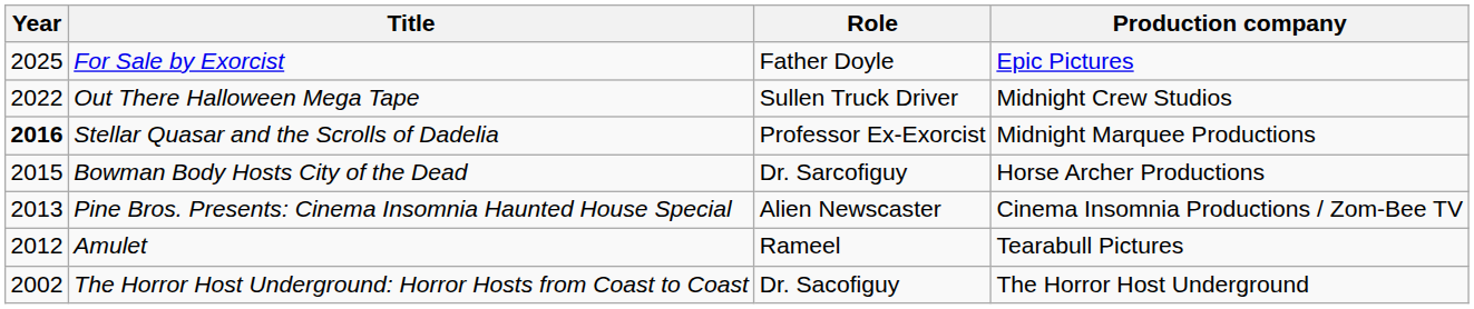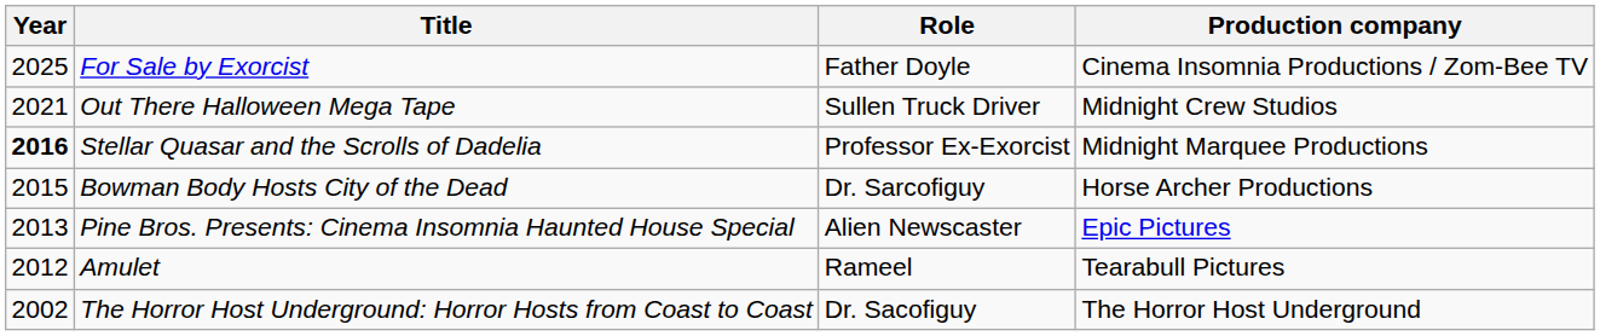 <table class="wikitable sortable">
 <tr>
 <th>Year</th>
 <th>Title</th>
 <th>Role</th>
 <th class="unsortable">Production company</th>
 </tr>
 <tr>
 <td>2025</td>
 <td><em><a href='#'>For Sale by Exorcist</a></em></td>
 <td>Father Doyle</td>
-<td><a href='#'>Epic Pictures</a></td>
+<td>Cinema Insomnia Productions / Zom-Bee TV</td>
 </tr>
 <tr>
-<td>2022</td>
+<td>2021</td>
 <td><em>Out There Halloween Mega Tape</em></td>
 <td>Sullen Truck Driver</td>
 <td>Midnight Crew Studios</td>
 </tr>
 <tr>
 <td><strong>2016</strong></td>
 <td><em>Stellar Quasar and the Scrolls of Dadelia</em></td>
 <td>Professor Ex-Exorcist</td>
 <td>Midnight Marquee Productions</td>
 </tr>
 <tr>
 <td>2015</td>
 <td><em>Bowman Body Hosts City of the Dead</em></td>
 <td>Dr. Sarcofiguy</td>
 <td>Horse Archer Productions</td>
 </tr>
 <tr>
 <td>2013</td>
 <td><em>Pine Bros. Presents: Cinema Insomnia Haunted House Special</em></td>
 <td>Alien Newscaster</td>
-<td>Cinema Insomnia Productions / Zom-Bee TV</td>
+<td><a href='#'>Epic Pictures</a></td>
 </tr>
 <tr>
 <td>2012</td>
 <td><em>Amulet</em></td>
 <td>Rameel</td>
 <td>Tearabull Pictures</td>
 </tr>
 <tr>
 <td>2002</td>
 <td><em>The Horror Host Underground: Horror Hosts from Coast to Coast</em></td>
 <td>Dr. Sacofiguy</td>
 <td>The Horror Host Underground</td>
 </tr>
 </table>
